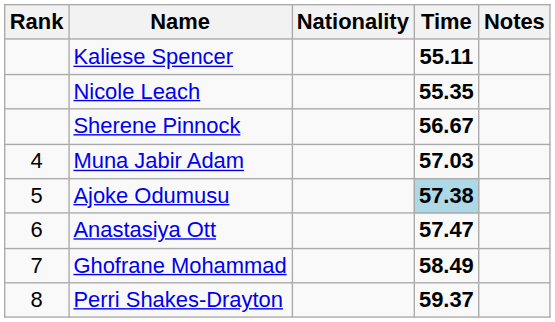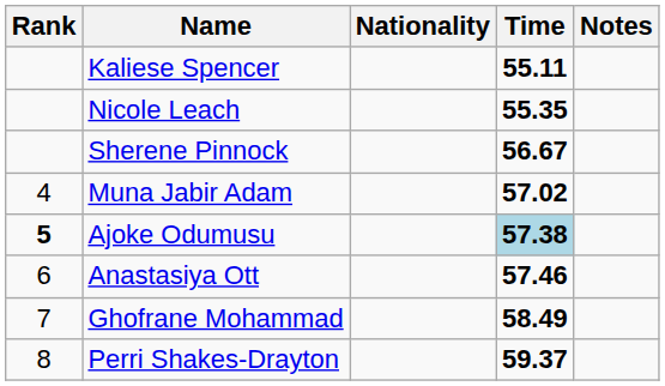 <table class="wikitable sortable" style="text-align:center">
 <tr>
 <th>Rank</th>
 <th>Name</th>
 <th>Nationality</th>
 <th>Time</th>
 <th>Notes</th>
 </tr>
 <tr>
 <td></td>
 <td align=left><a href='#'>Kaliese Spencer</a></td>
 <td align=left></td>
 <td><strong>55.11</strong></td>
 <td></td>
 </tr>
 <tr>
 <td></td>
 <td align=left><a href='#'>Nicole Leach</a></td>
 <td align=left></td>
 <td><strong>55.35</strong></td>
 <td></td>
 </tr>
 <tr>
 <td></td>
 <td align=left><a href='#'>Sherene Pinnock</a></td>
 <td align=left></td>
 <td><strong>56.67</strong></td>
 <td></td>
 </tr>
 <tr>
 <td>4</td>
 <td align=left><a href='#'>Muna Jabir Adam</a></td>
 <td align=left></td>
-<td><strong>57.03</strong></td>
+<td><strong>57.02</strong></td>
 <td></td>
 </tr>
 <tr>
-<td>5</td>
+<td><strong>5</strong></td>
 <td align=left><a href='#'>Ajoke Odumusu</a></td>
 <td align=left></td>
 <td style="background: lightblue;"><strong>57.38</strong></td>
 <td></td>
 </tr>
 <tr>
 <td>6</td>
 <td align=left><a href='#'>Anastasiya Ott</a></td>
 <td align=left></td>
-<td><strong>57.47</strong></td>
+<td><strong>57.46</strong></td>
 <td></td>
 </tr>
 <tr>
 <td>7</td>
 <td align=left><a href='#'>Ghofrane Mohammad</a></td>
 <td align=left></td>
 <td><strong>58.49</strong></td>
 <td></td>
 </tr>
 <tr>
 <td>8</td>
 <td align=left><a href='#'>Perri Shakes-Drayton</a></td>
 <td align=left></td>
 <td><strong>59.37</strong></td>
 <td></td>
 </tr>
 </table>
